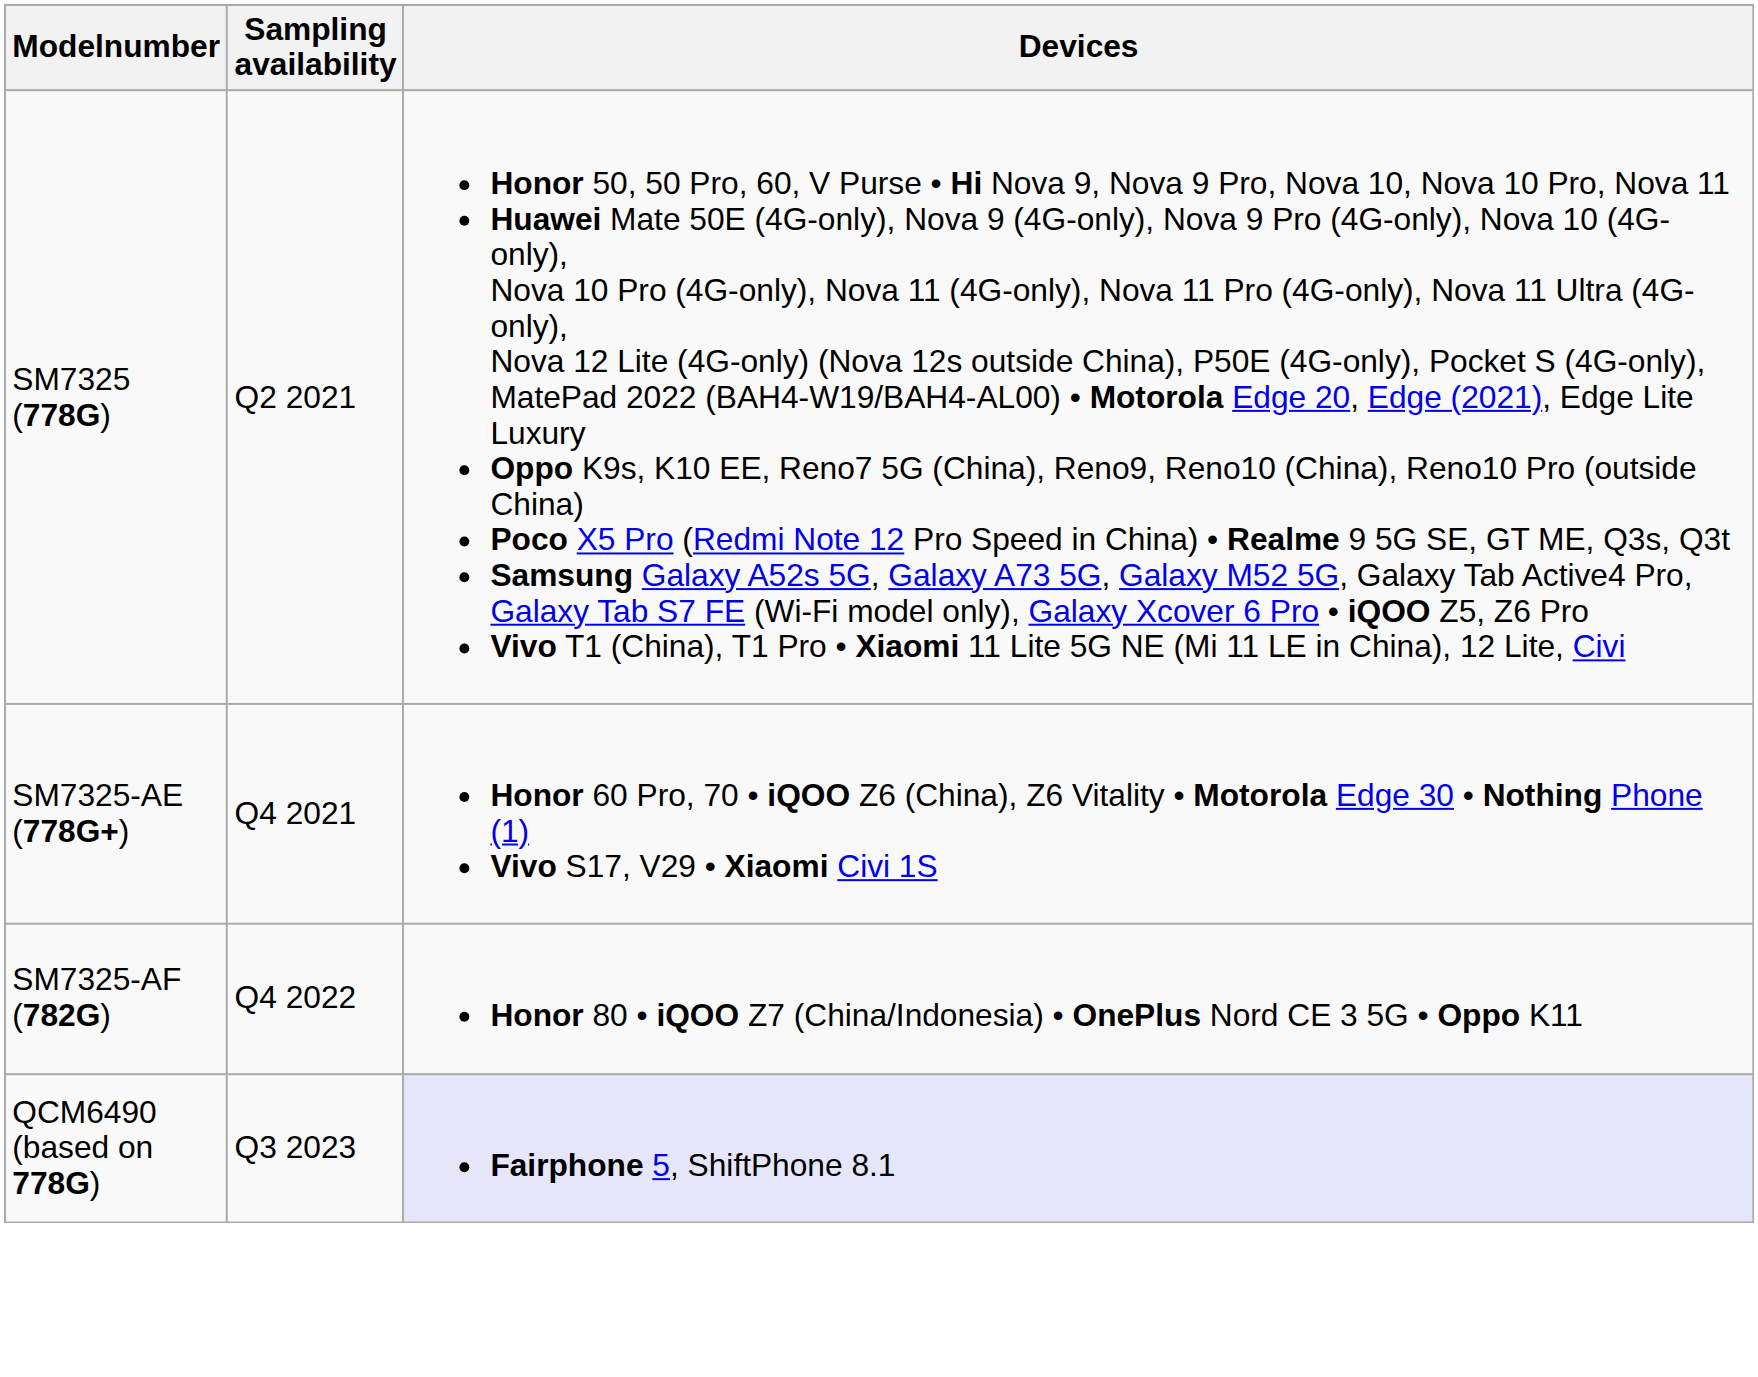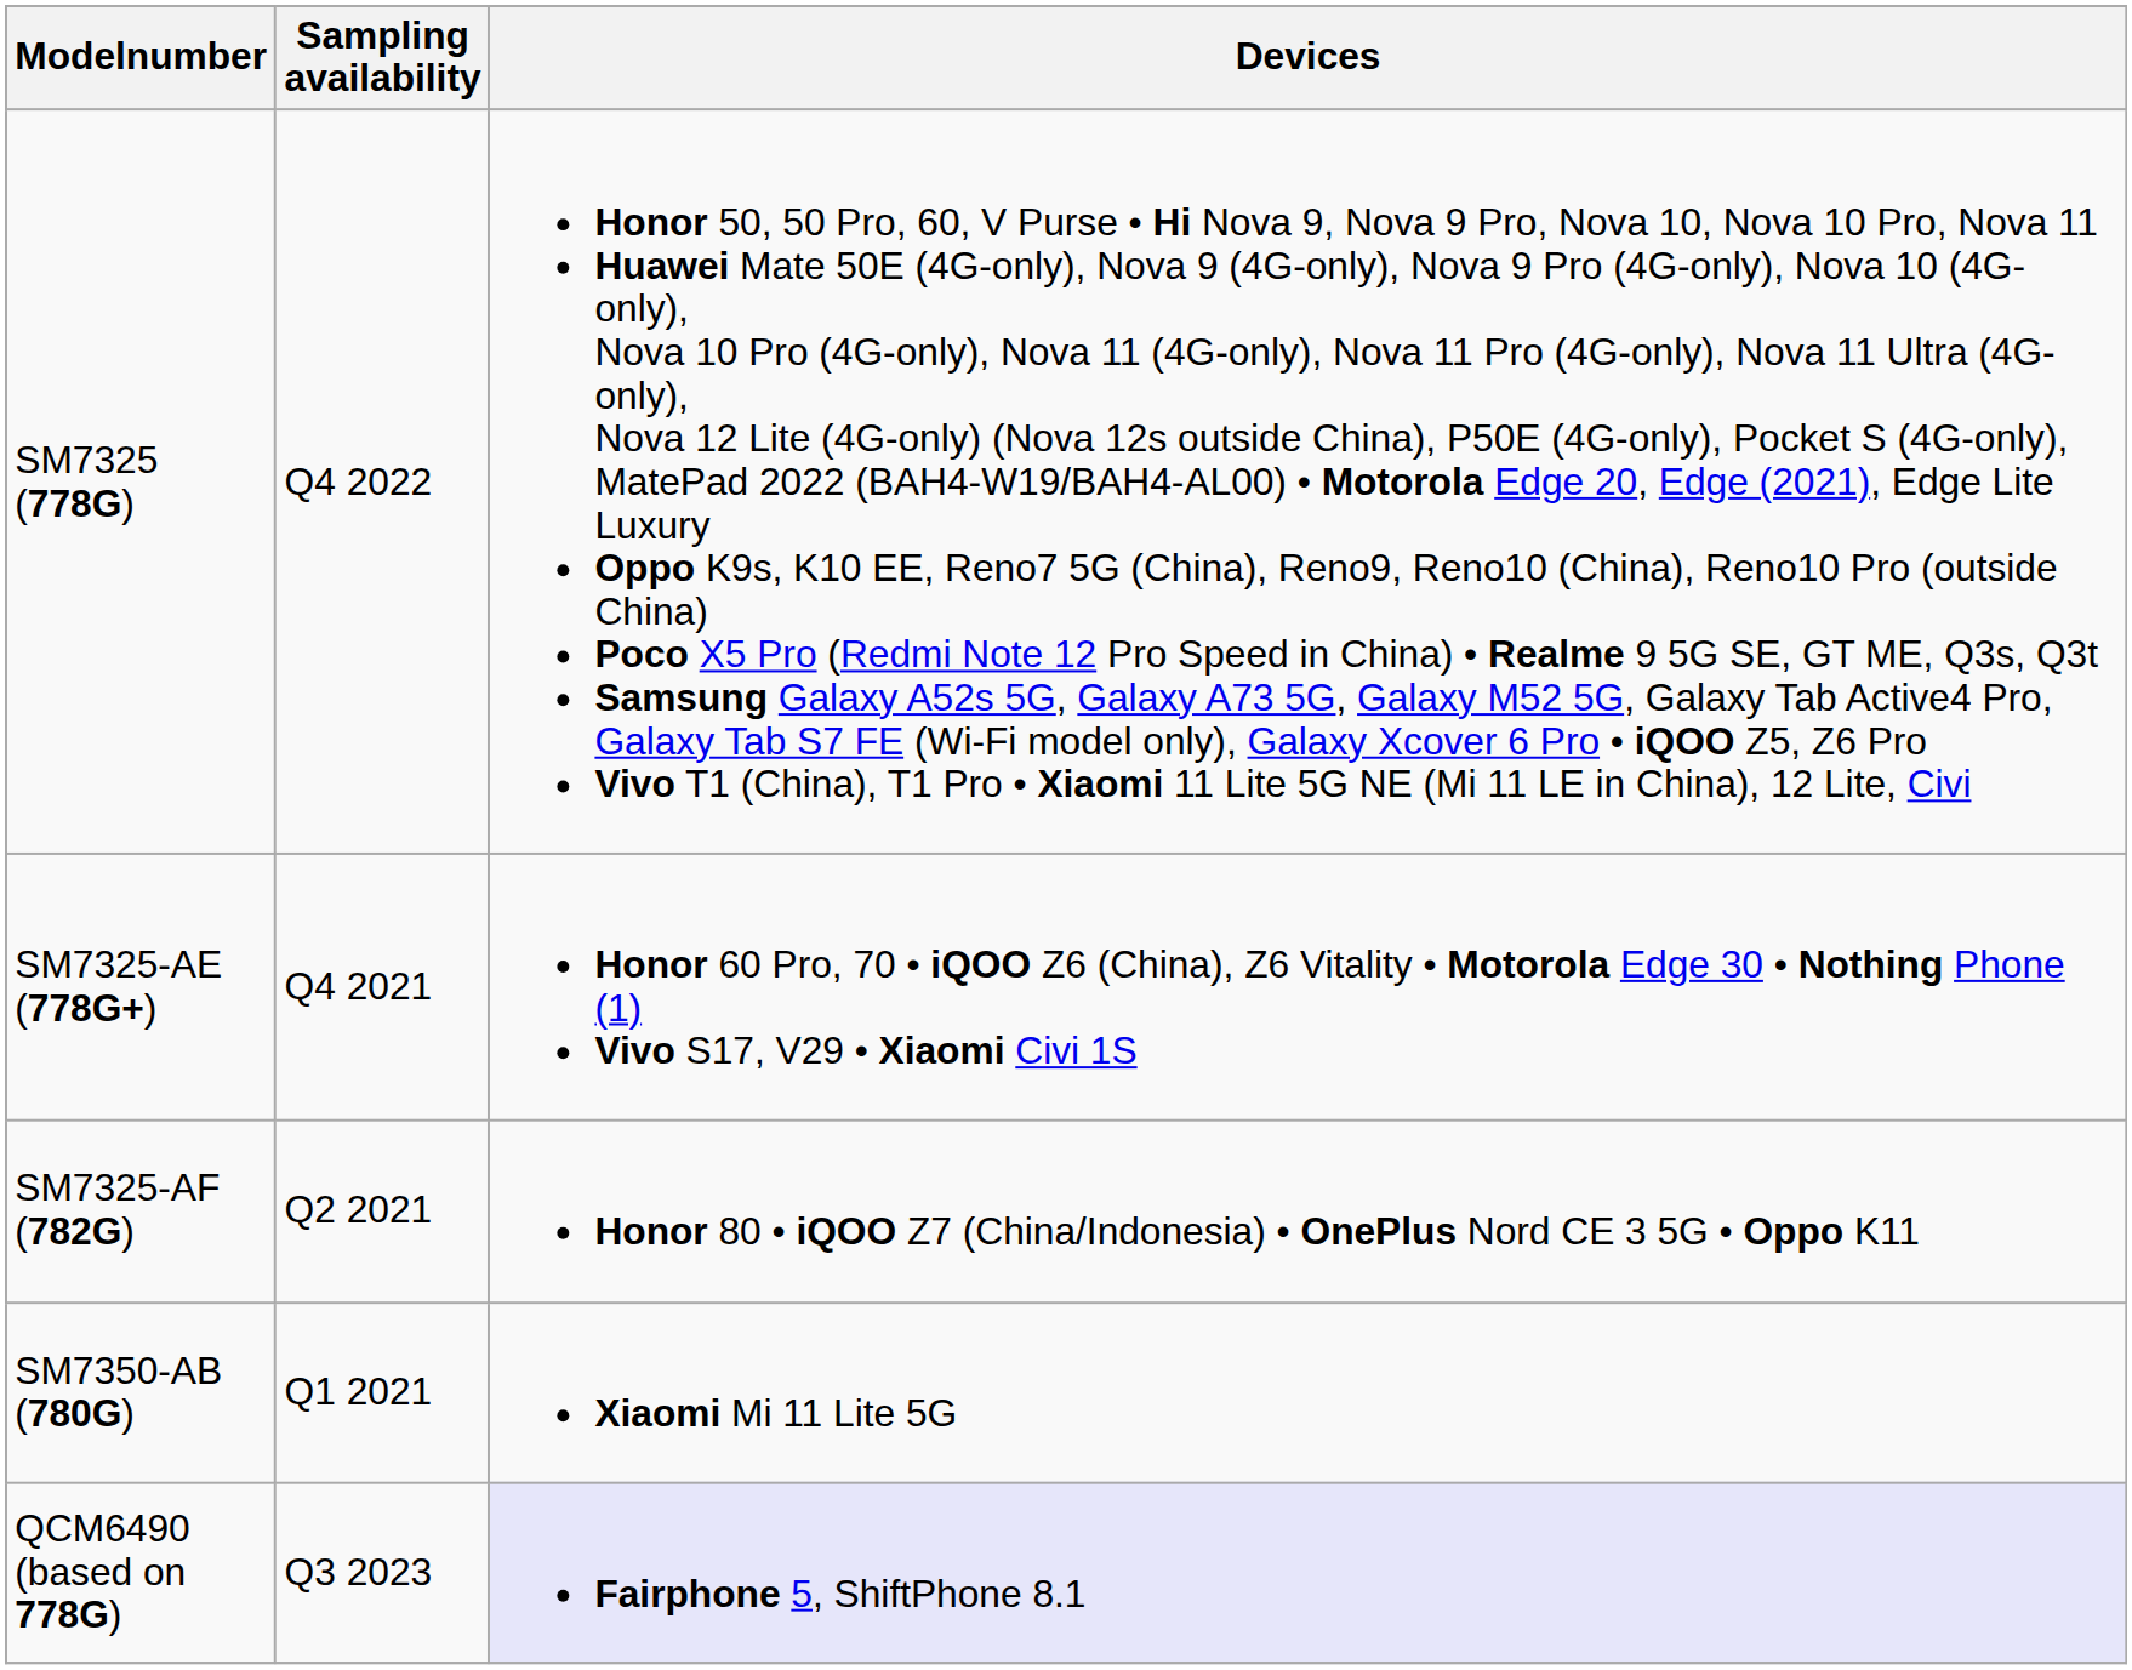 <table class="wikitable" style="width:100%">
 <tr>
 <th>Modelnumber</th>
 <th>Sampling<br>availability</th>
 <th>Devices</th>
 </tr>
 <tr>
 <td>SM7325 <br>(<strong>778G</strong>)</td>
-<td>Q2 2021</td>
+<td>Q4 2022</td>
 <td><br><ul><li><strong>Honor</strong> 50, 50 Pro, 60, V Purse • <strong>Hi</strong> Nova 9, Nova 9 Pro, Nova 10, Nova 10 Pro, Nova 11</li><li><strong>Huawei</strong> Mate 50E (4G-only), Nova 9 (4G-only), Nova 9 Pro (4G-only), Nova 10 (4G-only), <br>Nova 10 Pro (4G-only), Nova 11 (4G-only), Nova 11 Pro (4G-only), Nova 11 Ultra (4G-only), <br>Nova 12 Lite (4G-only) (Nova 12s outside China), P50E (4G-only), Pocket S (4G-only), <br>MatePad 2022 (BAH4-W19/BAH4-AL00) • <strong>Motorola</strong> <a href='#'>Edge 20</a>, <a href='#'>Edge (2021)</a>, Edge Lite Luxury</li><li><strong>Oppo</strong> K9s, K10 EE, Reno7 5G (China), Reno9, Reno10 (China), Reno10 Pro (outside China)</li><li><strong>Poco</strong> <a href='#'>X5 Pro</a> (<a href='#'>Redmi Note 12</a> Pro Speed in China) • <strong>Realme</strong> 9 5G SE, GT ME, Q3s, Q3t</li><li><strong>Samsung</strong> <a href='#'>Galaxy A52s 5G</a>, <a href='#'>Galaxy A73 5G</a>, <a href='#'>Galaxy M52 5G</a>, Galaxy Tab Active4 Pro, <br><a href='#'>Galaxy Tab S7 FE</a> (Wi-Fi model only), <a href='#'>Galaxy Xcover 6 Pro</a> • <strong>iQOO</strong> Z5, Z6 Pro</li><li><strong>Vivo</strong> T1 (China), T1 Pro • <strong>Xiaomi</strong> 11 Lite 5G NE (Mi 11 LE in China), 12 Lite, <a href='#'>Civi</a></li></ul></td>
 </tr>
 <tr>
 <td>SM7325-AE <br>(<strong>778G+</strong>)</td>
 <td>Q4 2021</td>
 <td><br><ul><li><strong>Honor</strong> 60 Pro, 70 • <strong>iQOO</strong> Z6 (China), Z6 Vitality • <strong>Motorola</strong> <a href='#'>Edge 30</a> • <strong>Nothing</strong> <a href='#'>Phone (1)</a></li><li><strong>Vivo</strong> S17, V29 • <strong>Xiaomi</strong> <a href='#'>Civi 1S</a></li></ul></td>
 </tr>
 <tr>
 <td>SM7325-AF <br>(<strong>782G</strong>)</td>
-<td>Q4 2022</td>
+<td>Q2 2021</td>
 <td><br><ul><li><strong>Honor</strong> 80 • <strong>iQOO</strong> Z7 (China/Indonesia) • <strong>OnePlus</strong> Nord CE 3 5G • <strong>Oppo</strong> K11</li></ul></td>
+</tr>
+<tr>
+<td>SM7350-AB <br>(<strong>780G</strong>)</td>
+<td>Q1 2021</td>
+<td><br><ul><li><strong>Xiaomi</strong> Mi 11 Lite 5G</li></ul></td>
 </tr>
 <tr>
 <td>QCM6490 <br>(based on <br><strong>778G</strong>)</td>
 <td>Q3 2023</td>
 <td style="background: lavender;"><br><ul><li><strong>Fairphone</strong> <a href='#'>5</a>, ShiftPhone 8.1</li></ul></td>
 </tr>
 <tr>
 </tr>
 </table>
